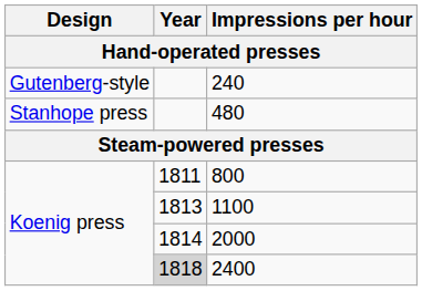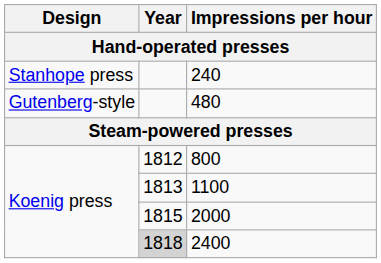 <table class="wikitable">
 <tr>
 <th>Design</th>
 <th>Year</th>
 <th>Impressions per hour</th>
 </tr>
 <tr>
 <th colspan="3">Hand-operated presses</th>
 </tr>
 <tr>
-<td><a href='#'>Gutenberg</a>-style</td>
+<td><a href='#'>Stanhope</a> press</td>
 <td></td>
 <td>240</td>
 </tr>
 <tr>
-<td><a href='#'>Stanhope</a> press</td>
+<td><a href='#'>Gutenberg</a>-style</td>
 <td></td>
 <td>480</td>
 </tr>
 <tr>
 <th colspan="3">Steam-powered presses</th>
 </tr>
 <tr>
 <td rowspan="4"><a href='#'>Koenig</a> press</td>
-<td>1811</td>
+<td>1812</td>
 <td>800</td>
 </tr>
 <tr>
 <td>1813</td>
 <td>1100</td>
 </tr>
 <tr>
-<td>1814</td>
+<td>1815</td>
 <td>2000</td>
 </tr>
 <tr>
 <td style="background: lightgrey;">1818</td>
 <td>2400</td>
 </tr>
 </table>
